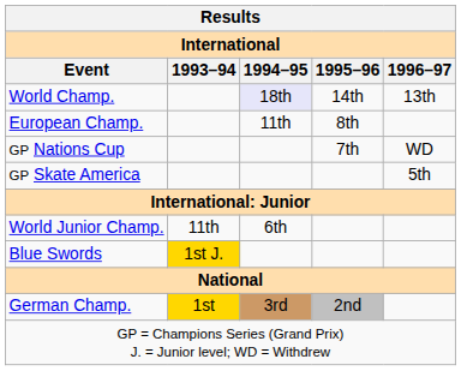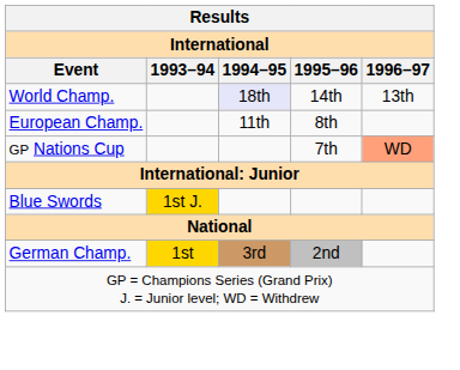 <table class="wikitable" style="text-align:center">
 <tr>
 <th colspan=5 align=center><strong>Results</strong></th>
 </tr>
 <tr>
 <th style="background-color: #ffdead; " colspan=5 align=center><strong>International</strong></th>
 </tr>
 <tr>
 <th>Event</th>
 <th>1993–94</th>
 <th>1994–95</th>
 <th>1995–96</th>
 <th>1996–97</th>
 </tr>
 <tr>
 <td align=left><a href='#'>World Champ.</a></td>
 <td></td>
 <td style="background: lavender;">18th</td>
 <td>14th</td>
 <td>13th</td>
 </tr>
 <tr>
 <td align=left><a href='#'>European Champ.</a></td>
 <td></td>
 <td>11th</td>
 <td>8th</td>
 <td></td>
 </tr>
 <tr>
 <td align=left><small>GP</small> <a href='#'>Nations Cup</a></td>
 <td></td>
 <td></td>
 <td>7th</td>
-<td>WD</td>
-</tr>
-<tr>
-<td align=left><small>GP</small> <a href='#'>Skate America</a></td>
-<td></td>
-<td></td>
-<td></td>
-<td>5th</td>
+<td style="background: lightsalmon;">WD</td>
 </tr>
 <tr>
 <th style="background-color: #ffdead; " colspan=5 align=center><strong>International: Junior</strong></th>
-</tr>
-<tr>
-<td align=left><a href='#'>World Junior Champ.</a></td>
-<td>11th</td>
-<td>6th</td>
-<td></td>
-<td></td>
 </tr>
 <tr>
 <td align=left><a href='#'>Blue Swords</a></td>
 <td bgcolor=gold>1st J.</td>
 <td></td>
 <td></td>
 <td></td>
 </tr>
 <tr>
 <th style="background-color: #ffdead; " colspan=5 align=center><strong>National</strong></th>
 </tr>
 <tr>
 <td align=left><a href='#'>German Champ.</a></td>
 <td bgcolor=gold>1st</td>
 <td bgcolor=cc9966>3rd</td>
 <td bgcolor=silver>2nd</td>
 <td></td>
 </tr>
 <tr>
 <td colspan=5 align=center><small> GP = Champions Series (Grand Prix) <br> J. = Junior level; WD = Withdrew </small></td>
 </tr>
 </table>
